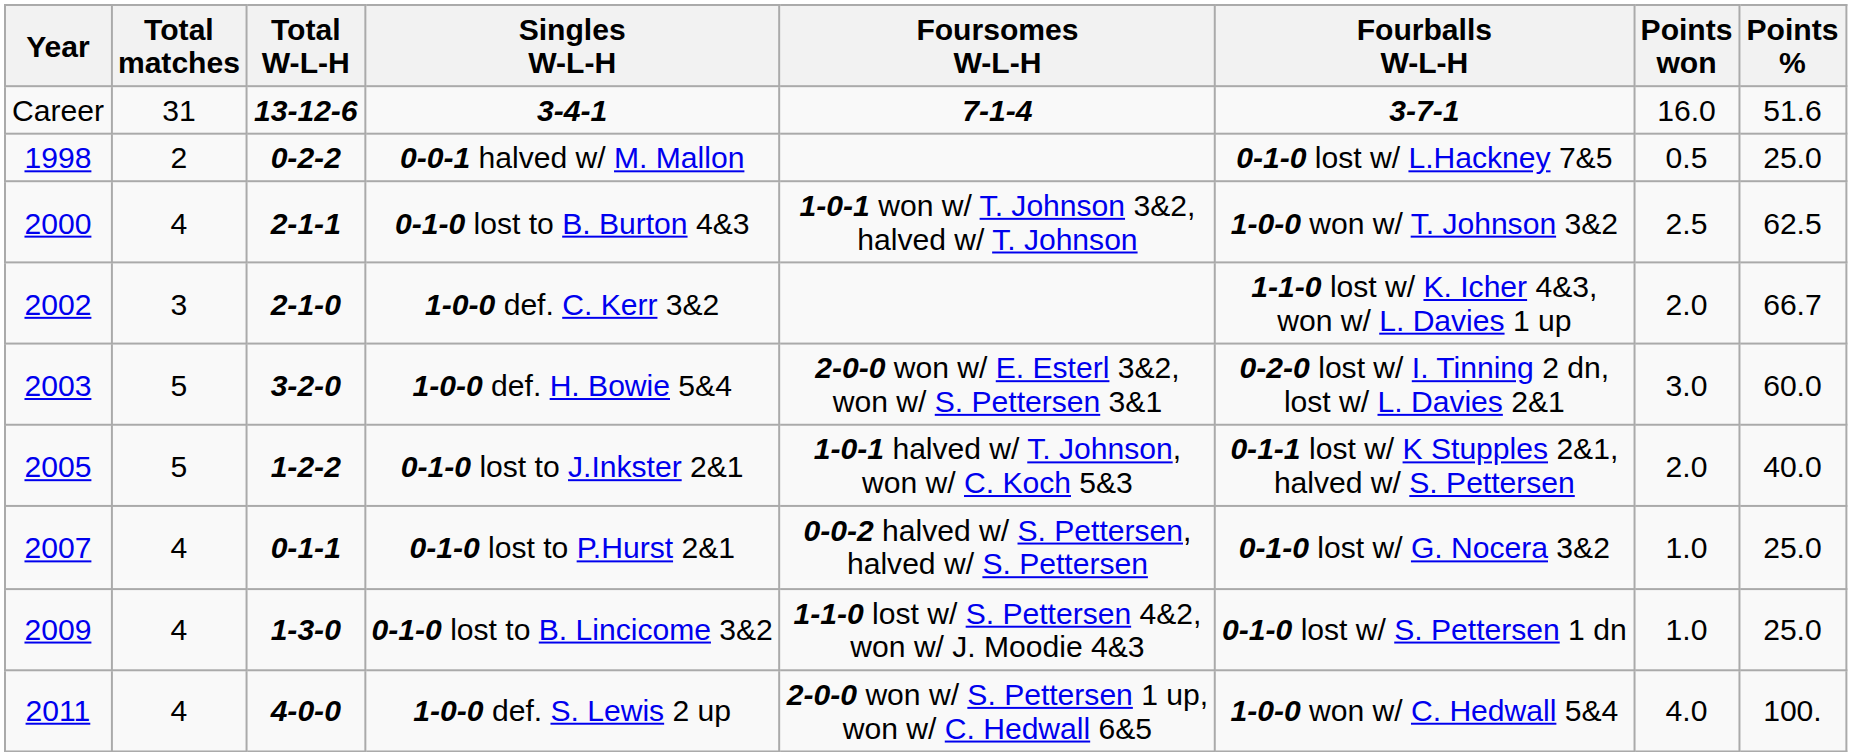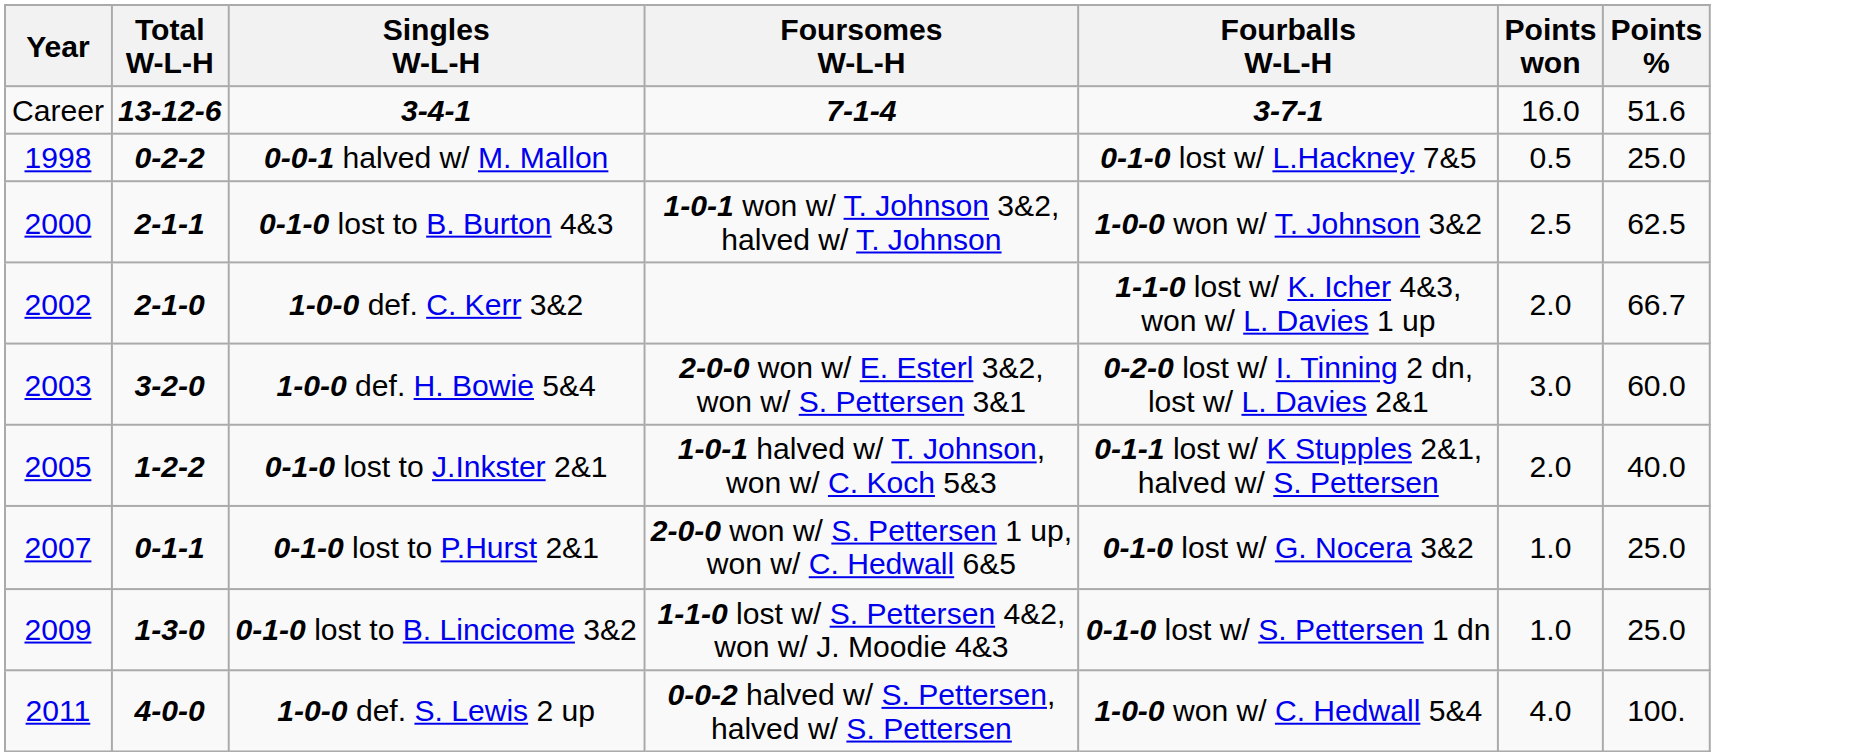 <table class="wikitable" style="text-align:center; font-size: 95%;">
 <tr>
 <th>Year</th>
-<th>Total<br>matches</th>
 <th>Total<br>W-L-H</th>
 <th>Singles<br>W-L-H</th>
 <th>Foursomes<br>W-L-H</th>
 <th>Fourballs<br>W-L-H</th>
 <th>Points<br>won</th>
 <th>Points<br>%</th>
 </tr>
 <tr>
 <td>Career</td>
-<td>31</td>
 <td><strong><em>13-12-6</em></strong></td>
 <td><strong><em>3-4-1</em></strong></td>
 <td><strong><em>7-1-4</em></strong></td>
 <td><strong><em>3-7-1</em></strong></td>
 <td>16.0</td>
 <td>51.6</td>
 </tr>
 <tr>
 <td><a href='#'>1998</a></td>
-<td>2</td>
 <td><strong><em>0-2-2</em></strong></td>
 <td><strong><em>0-0-1</em></strong>	halved w/ <a href='#'>M. Mallon</a></td>
 <td></td>
 <td><strong><em>0-1-0</em></strong>	lost w/ <a href='#'>L.Hackney</a> 7&5</td>
 <td>0.5</td>
 <td>25.0</td>
 </tr>
 <tr>
 <td><a href='#'>2000</a></td>
-<td>4</td>
 <td><strong><em>2-1-1</em></strong></td>
 <td><strong><em>0-1-0</em></strong> lost to <a href='#'>B. Burton</a> 4&3</td>
 <td><strong><em>1-0-1</em></strong> won w/ <a href='#'>T. Johnson</a> 3&2,<br>halved w/ <a href='#'>T. Johnson</a></td>
 <td><strong><em>1-0-0</em></strong> won w/ <a href='#'>T. Johnson</a> 3&2</td>
 <td>2.5</td>
 <td>62.5</td>
 </tr>
 <tr>
 <td><a href='#'>2002</a></td>
-<td>3</td>
 <td><strong><em>2-1-0</em></strong></td>
 <td><strong><em>1-0-0</em></strong> def. <a href='#'>C. Kerr</a> 3&2</td>
 <td></td>
 <td><strong><em>1-1-0</em></strong> lost w/ <a href='#'>K. Icher</a> 4&3,<br>won w/ <a href='#'>L. Davies</a> 1 up</td>
 <td>2.0</td>
 <td>66.7</td>
 </tr>
 <tr>
 <td><a href='#'>2003</a></td>
-<td>5</td>
 <td><strong><em>3-2-0</em></strong></td>
 <td><strong><em>1-0-0</em></strong> def. <a href='#'>H. Bowie</a> 5&4</td>
 <td><strong><em>2-0-0</em></strong> won w/ <a href='#'>E. Esterl</a> 3&2,<br>won w/ <a href='#'>S. Pettersen</a> 3&1</td>
 <td><strong><em>0-2-0</em></strong> lost w/ <a href='#'>I. Tinning</a> 2 dn,<br> lost w/ <a href='#'>L. Davies</a> 2&1</td>
 <td>3.0</td>
 <td>60.0</td>
 </tr>
 <tr>
 <td><a href='#'>2005</a></td>
-<td>5</td>
 <td><strong><em>1-2-2</em></strong></td>
 <td><strong><em>0-1-0</em></strong>	lost to <a href='#'>J.Inkster</a> 2&1</td>
 <td><strong><em>1-0-1</em></strong>	halved w/ <a href='#'>T. Johnson</a>,<br>won w/ <a href='#'>C. Koch</a> 5&3</td>
 <td><strong><em>0-1-1</em></strong>	lost w/ <a href='#'>K Stupples</a> 2&1,<br>halved w/ <a href='#'>S. Pettersen</a></td>
 <td>2.0</td>
 <td>40.0</td>
 </tr>
 <tr>
 <td><a href='#'>2007</a></td>
-<td>4</td>
 <td><strong><em>0-1-1</em></strong></td>
 <td><strong><em>0-1-0</em></strong>	lost to <a href='#'>P.Hurst</a> 2&1</td>
-<td><strong><em>0-0-2</em></strong>	halved w/ <a href='#'>S. Pettersen</a>,<br>halved w/ <a href='#'>S. Pettersen</a></td>
+<td><strong><em>2-0-0</em></strong>	won w/ <a href='#'>S. Pettersen</a> 1 up,<br>won w/ <a href='#'>C. Hedwall</a> 6&5</td>
 <td><strong><em>0-1-0</em></strong>	lost w/ <a href='#'>G. Nocera</a> 3&2</td>
 <td>1.0</td>
 <td>25.0</td>
 </tr>
 <tr>
 <td><a href='#'>2009</a></td>
-<td>4</td>
 <td><strong><em>1-3-0</em></strong></td>
 <td><strong><em>0-1-0</em></strong>	lost to <a href='#'>B. Lincicome</a> 3&2</td>
 <td><strong><em>1-1-0</em></strong>	lost w/ <a href='#'>S. Pettersen</a> 4&2,<br>won w/ J. Moodie 4&3</td>
 <td><strong><em>0-1-0</em></strong>	lost w/ <a href='#'>S. Pettersen</a> 1 dn</td>
 <td>1.0</td>
 <td>25.0</td>
 </tr>
 <tr>
 <td><a href='#'>2011</a></td>
-<td>4</td>
 <td><strong><em>4-0-0</em></strong></td>
 <td><strong><em>1-0-0</em></strong>	def. <a href='#'>S. Lewis</a> 2 up</td>
-<td><strong><em>2-0-0</em></strong>	won w/ <a href='#'>S. Pettersen</a> 1 up,<br>won w/ <a href='#'>C. Hedwall</a> 6&5</td>
+<td><strong><em>0-0-2</em></strong>	halved w/ <a href='#'>S. Pettersen</a>,<br>halved w/ <a href='#'>S. Pettersen</a></td>
 <td><strong><em>1-0-0</em></strong>	won w/ <a href='#'>C. Hedwall</a> 5&4</td>
 <td>4.0</td>
 <td>100.</td>
 </tr>
 </table>
